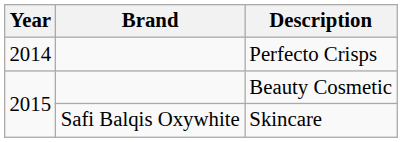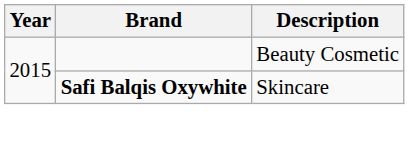 <table class="wikitable">
 <tr>
 <th>Year</th>
 <th>Brand</th>
 <th>Description</th>
 </tr>
 <tr>
-<td>2014</td>
-<td></td>
-<td>Perfecto Crisps</td>
-</tr>
-<tr>
 <td rowspan=2>2015</td>
 <td></td>
 <td>Beauty Cosmetic</td>
 </tr>
 <tr>
-<td>Safi Balqis Oxywhite</td>
+<td><strong>Safi Balqis Oxywhite</strong></td>
 <td>Skincare</td>
 </tr>
 </table>
